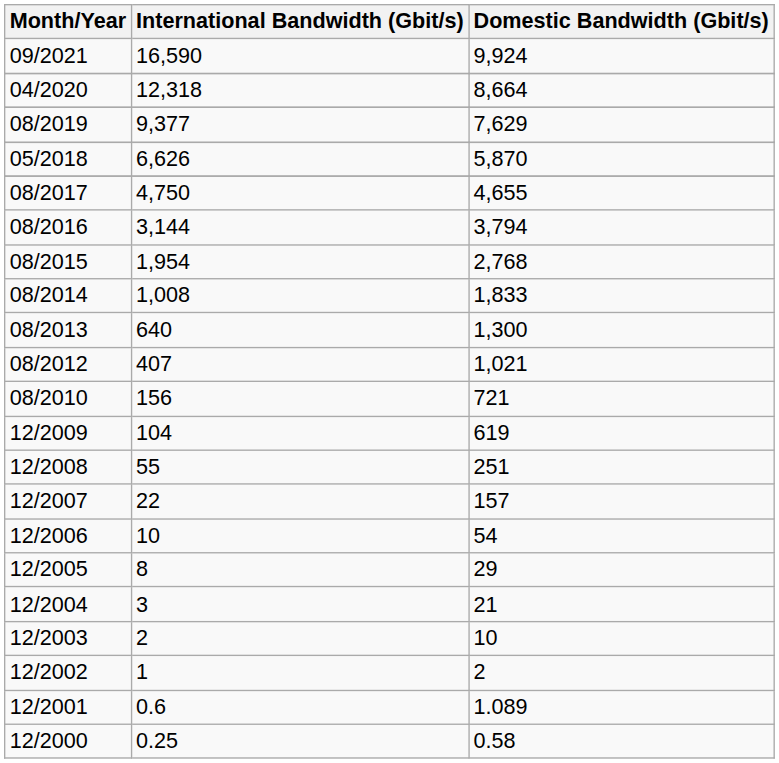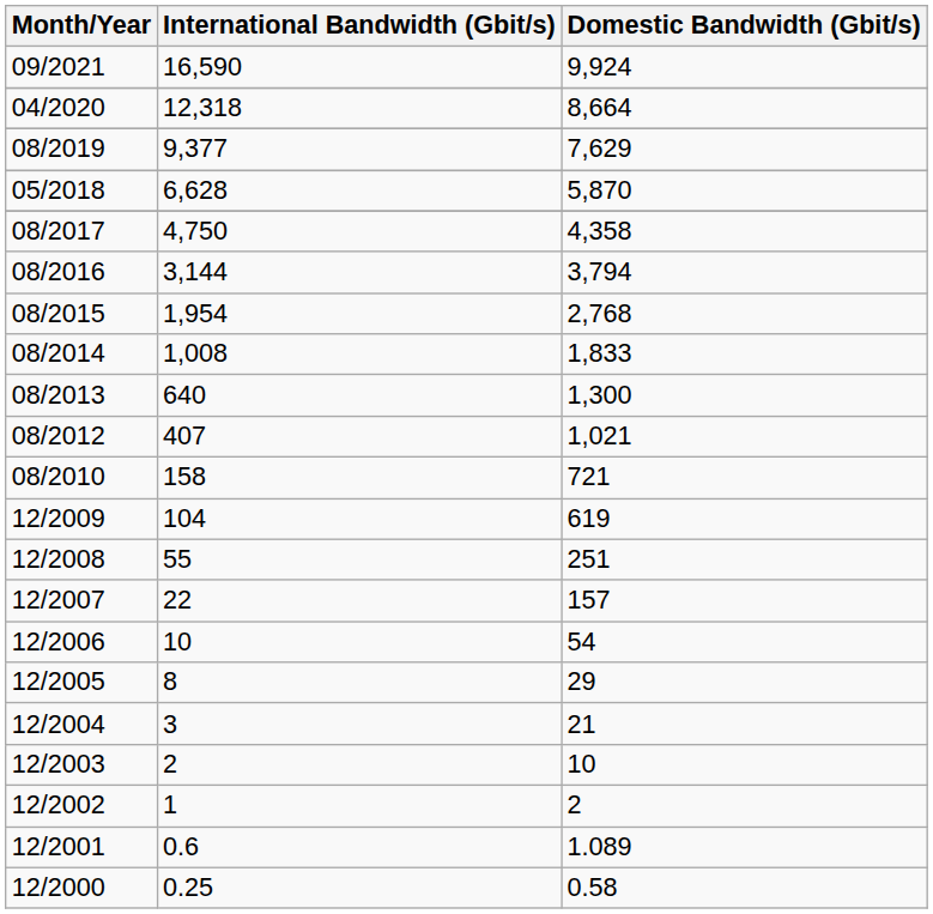 <table class="wikitable">
 <tr>
 <th>Month/Year</th>
 <th>International Bandwidth (Gbit/s)</th>
 <th>Domestic Bandwidth (Gbit/s)</th>
 </tr>
 <tr>
 <td>09/2021</td>
 <td>16,590</td>
 <td>9,924</td>
 </tr>
 <tr>
 </tr>
 <tr>
 <td>04/2020</td>
 <td>12,318</td>
 <td>8,664</td>
 </tr>
 <tr>
 </tr>
 <tr>
 <td>08/2019</td>
 <td>9,377</td>
 <td>7,629</td>
 </tr>
 <tr>
 </tr>
 <tr>
 <td>05/2018</td>
-<td>6,626</td>
+<td>6,628</td>
 <td>5,870</td>
 </tr>
 <tr>
 </tr>
 <tr>
 <td>08/2017</td>
 <td>4,750</td>
-<td>4,655</td>
+<td>4,358</td>
 </tr>
 <tr>
 <td>08/2016</td>
 <td>3,144</td>
 <td>3,794</td>
 </tr>
 <tr>
 <td>08/2015</td>
 <td>1,954</td>
 <td>2,768</td>
 </tr>
 <tr>
 <td>08/2014</td>
 <td>1,008</td>
 <td>1,833</td>
 </tr>
 <tr>
 <td>08/2013</td>
 <td>640</td>
 <td>1,300</td>
 </tr>
 <tr>
 <td>08/2012</td>
 <td>407</td>
 <td>1,021</td>
 </tr>
 <tr>
 <td>08/2010</td>
-<td>156</td>
+<td>158</td>
 <td>721</td>
 </tr>
 <tr>
 <td>12/2009</td>
 <td>104</td>
 <td>619</td>
 </tr>
 <tr>
 <td>12/2008</td>
 <td>55</td>
 <td>251</td>
 </tr>
 <tr>
 <td>12/2007</td>
 <td>22</td>
 <td>157</td>
 </tr>
 <tr>
 <td>12/2006</td>
 <td>10</td>
 <td>54</td>
 </tr>
 <tr>
 <td>12/2005</td>
 <td>8</td>
 <td>29</td>
 </tr>
 <tr>
 <td>12/2004</td>
 <td>3</td>
 <td>21</td>
 </tr>
 <tr>
 <td>12/2003</td>
 <td>2</td>
 <td>10</td>
 </tr>
 <tr>
 <td>12/2002</td>
 <td>1</td>
 <td>2</td>
 </tr>
 <tr>
 <td>12/2001</td>
 <td>0.6</td>
 <td>1.089</td>
 </tr>
 <tr>
 <td>12/2000</td>
 <td>0.25</td>
 <td>0.58</td>
 </tr>
 </table>
